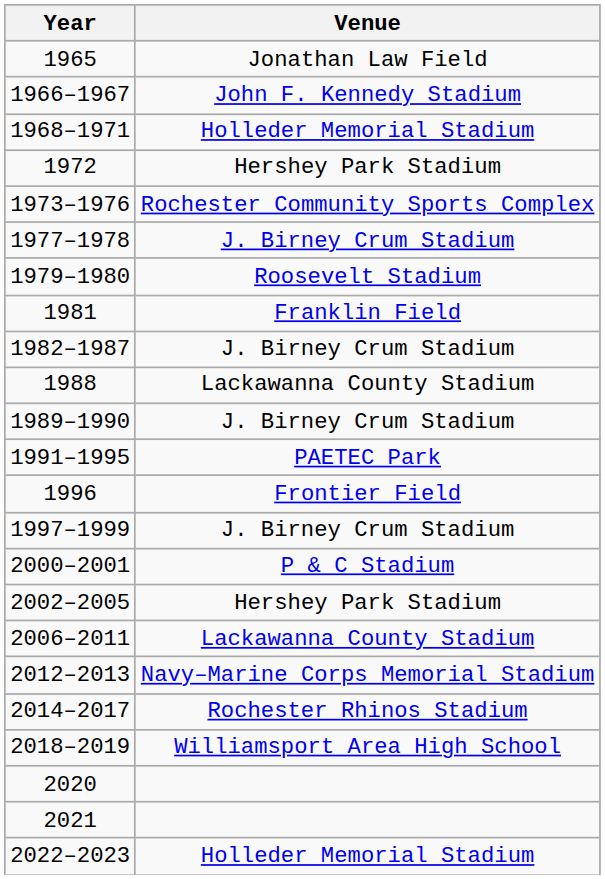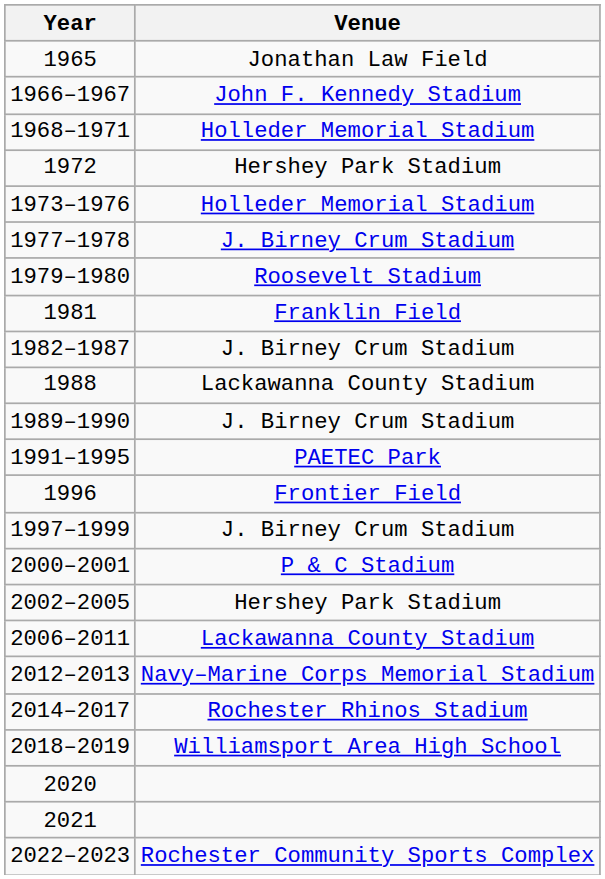 <table class="wikitable" style="text-align: center;">
 <tr>
 <th>Year</th>
 <th>Venue</th>
 </tr>
 <tr>
 <td>1965</td>
 <td>Jonathan Law Field</td>
 </tr>
 <tr>
 <td>1966–1967</td>
 <td><a href='#'>John F. Kennedy Stadium</a></td>
 </tr>
 <tr>
 <td>1968–1971</td>
 <td><a href='#'>Holleder Memorial Stadium</a></td>
 </tr>
 <tr>
 <td>1972</td>
 <td>Hershey Park Stadium</td>
 </tr>
 <tr>
 <td>1973–1976</td>
-<td><a href='#'>Rochester Community Sports Complex</a></td>
+<td><a href='#'>Holleder Memorial Stadium</a></td>
 </tr>
 <tr>
 <td>1977–1978</td>
 <td><a href='#'>J. Birney Crum Stadium</a></td>
 </tr>
 <tr>
 <td>1979–1980</td>
 <td><a href='#'>Roosevelt Stadium</a></td>
 </tr>
 <tr>
 <td>1981</td>
 <td><a href='#'>Franklin Field</a></td>
 </tr>
 <tr>
 <td>1982–1987</td>
 <td>J. Birney Crum Stadium</td>
 </tr>
 <tr>
 <td>1988</td>
 <td>Lackawanna County Stadium</td>
 </tr>
 <tr>
 <td>1989–1990</td>
 <td>J. Birney Crum Stadium</td>
 </tr>
 <tr>
 <td>1991–1995</td>
 <td><a href='#'>PAETEC Park</a></td>
 </tr>
 <tr>
 <td>1996</td>
 <td><a href='#'>Frontier Field</a></td>
 </tr>
 <tr>
 <td>1997–1999</td>
 <td>J. Birney Crum Stadium</td>
 </tr>
 <tr>
 <td>2000–2001</td>
 <td><a href='#'>P & C Stadium</a></td>
 </tr>
 <tr>
 <td>2002–2005</td>
 <td>Hershey Park Stadium</td>
 </tr>
 <tr>
 <td>2006–2011</td>
 <td><a href='#'>Lackawanna County Stadium</a></td>
 </tr>
 <tr>
 <td>2012–2013</td>
 <td><a href='#'>Navy–Marine Corps Memorial Stadium</a></td>
 </tr>
 <tr>
 <td>2014–2017</td>
 <td><a href='#'>Rochester Rhinos Stadium</a></td>
 </tr>
 <tr>
 <td>2018–2019</td>
 <td><a href='#'>Williamsport Area High School</a></td>
 </tr>
 <tr>
 <td>2020</td>
 <td></td>
 </tr>
 <tr>
 <td>2021</td>
 <td></td>
 </tr>
 <tr>
 <td>2022–2023</td>
-<td><a href='#'>Holleder Memorial Stadium</a></td>
+<td><a href='#'>Rochester Community Sports Complex</a></td>
 </tr>
 </table>
